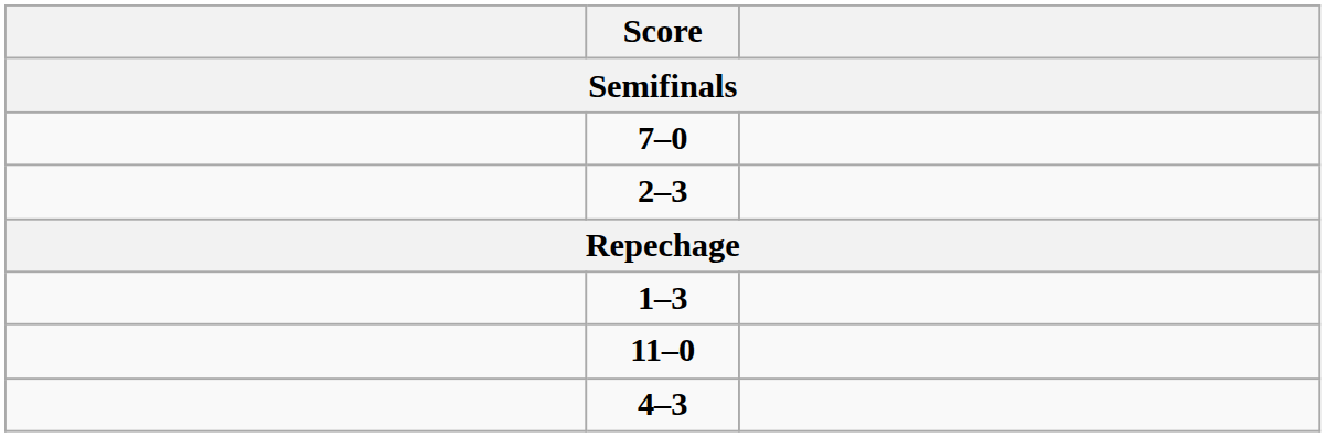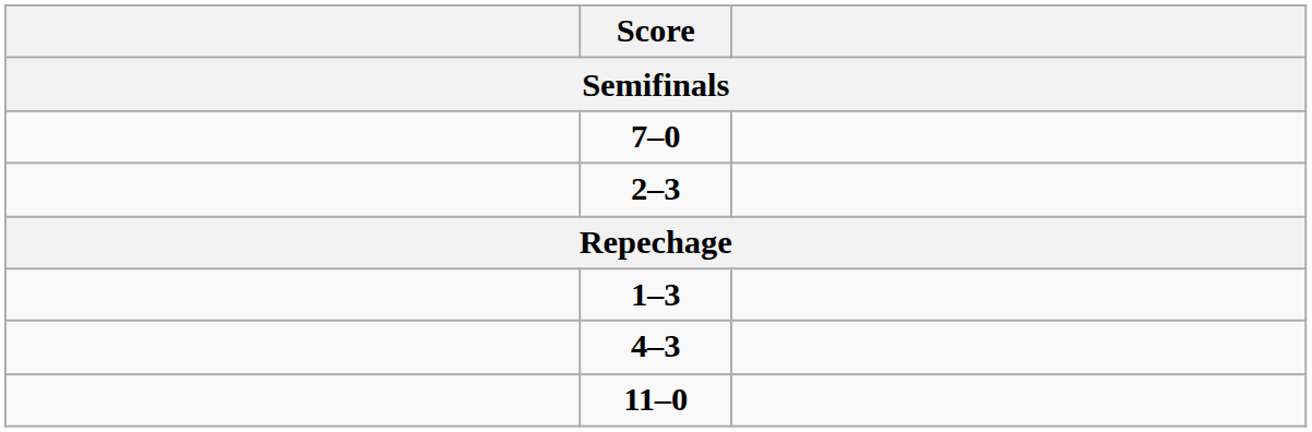 <table class="wikitable" style="text-align: left;">
 <tr>
 <th align="right" width="270"></th>
 <th width="65">Score</th>
 <th align="left" width="270"></th>
 </tr>
 <tr>
 <th colspan="3">Semifinals</th>
 </tr>
 <tr>
 <td><strong></strong></td>
 <td align=center><strong>7–0</strong></td>
 <td></td>
 </tr>
 <tr>
 <td></td>
 <td align=center><strong>2–3</strong></td>
 <td><strong></strong></td>
 </tr>
 <tr>
 <th colspan="3">Repechage</th>
 </tr>
 <tr>
 <td></td>
 <td align=center><strong>1–3</strong></td>
 <td><strong></strong></td>
 </tr>
 <tr>
 <td><strong></strong></td>
-<td align=center><strong>11–0</strong></td>
+<td align=center><strong>4–3</strong></td>
 <td></td>
 </tr>
 <tr>
 <td><strong></strong></td>
-<td align=center><strong>4–3</strong></td>
+<td align=center><strong>11–0</strong></td>
 <td></td>
 </tr>
 </table>
